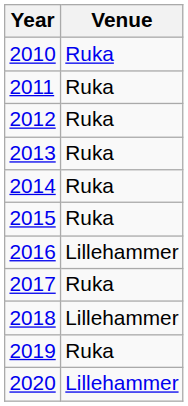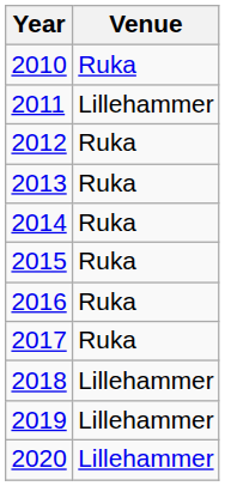 <table class="wikitable" align=center;>
 <tr>
 <th>Year</th>
 <th>Venue</th>
 </tr>
 <tr>
 <td><a href='#'>2010</a></td>
 <td align=left> <a href='#'>Ruka</a></td>
 </tr>
 <tr>
 <td><a href='#'>2011</a></td>
-<td align=left> Ruka</td>
+<td align=left> Lillehammer</td>
 </tr>
 <tr>
 <td><a href='#'>2012</a></td>
 <td align=left> Ruka</td>
 </tr>
 <tr>
 <td><a href='#'>2013</a></td>
 <td align=left> Ruka</td>
 </tr>
 <tr>
 <td><a href='#'>2014</a></td>
 <td align=left> Ruka</td>
 </tr>
 <tr>
 <td><a href='#'>2015</a></td>
 <td align=left> Ruka</td>
 </tr>
 <tr>
 <td><a href='#'>2016</a></td>
-<td align=left> Lillehammer</td>
+<td align=left> Ruka</td>
 </tr>
 <tr>
 <td><a href='#'>2017</a></td>
 <td align=left> Ruka</td>
 </tr>
 <tr>
 <td><a href='#'>2018</a></td>
 <td align=left> Lillehammer</td>
 </tr>
 <tr>
 <td><a href='#'>2019</a></td>
-<td align=left> Ruka</td>
+<td align=left> Lillehammer</td>
 </tr>
 <tr>
 <td><a href='#'>2020</a></td>
 <td align=left> <a href='#'>Lillehammer</a></td>
 </tr>
 </table>
